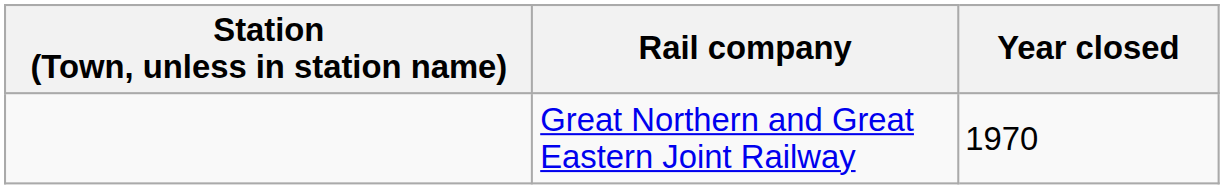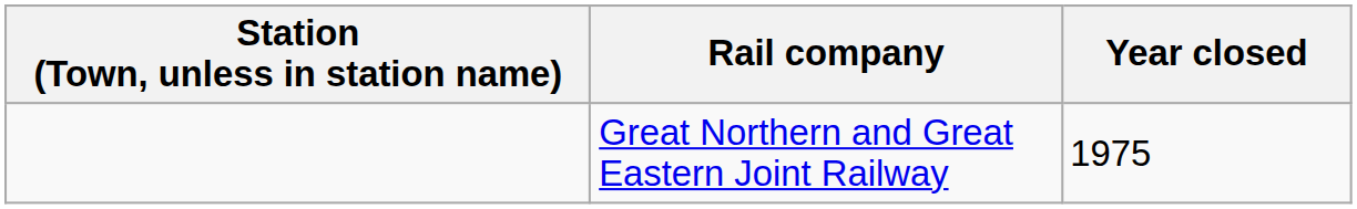 <table class="wikitable sortable">
 <tr>
 <th style="width:250px">Station<br>(Town, unless in station name)</th>
 <th style="width:200px">Rail company</th>
 <th style="width:120px">Year closed</th>
 </tr>
 <tr>
 <td></td>
 <td><a href='#'>Great Northern and Great Eastern Joint Railway</a></td>
-<td>1970</td>
+<td>1975</td>
 </tr>
 </table>
